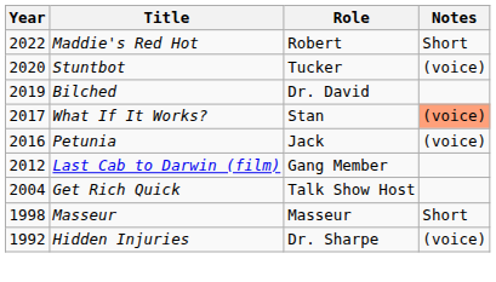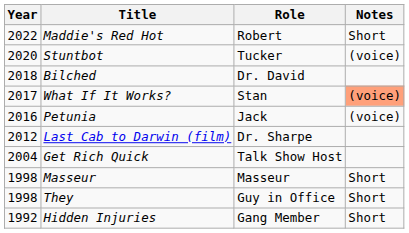 <table class="wikitable">
 <tr>
 <th>Year</th>
 <th>Title</th>
 <th>Role</th>
 <th>Notes</th>
 </tr>
 <tr>
 <td>2022</td>
 <td><em>Maddie's Red Hot</em></td>
 <td>Robert</td>
 <td>Short</td>
 </tr>
 <tr>
 <td>2020</td>
 <td><em>Stuntbot</em></td>
 <td>Tucker</td>
 <td>(voice)</td>
 </tr>
 <tr>
-<td>2019</td>
+<td>2018</td>
 <td><em>Bilched</em></td>
 <td>Dr. David</td>
 <td></td>
 </tr>
 <tr>
 <td>2017</td>
 <td><em>What If It Works?</em></td>
 <td>Stan</td>
 <td style="background: lightsalmon;">(voice)</td>
 </tr>
 <tr>
 <td>2016</td>
 <td><em>Petunia</em></td>
 <td>Jack</td>
 <td>(voice)</td>
 </tr>
 <tr>
 <td>2012</td>
 <td><em><a href='#'>Last Cab to Darwin (film)</a></em></td>
-<td>Gang Member</td>
+<td>Dr. Sharpe</td>
 <td></td>
 </tr>
 <tr>
 <td>2004</td>
 <td><em>Get Rich Quick</em></td>
 <td>Talk Show Host</td>
 <td></td>
 </tr>
 <tr>
 <td>1998</td>
 <td><em>Masseur</em></td>
 <td>Masseur</td>
 <td>Short</td>
 </tr>
 <tr>
+<td>1998</td>
+<td><em>They</em></td>
+<td>Guy in Office</td>
+<td>Short</td>
+</tr>
+<tr>
 <td>1992</td>
 <td><em>Hidden Injuries</em></td>
-<td>Dr. Sharpe</td>
-<td>(voice)</td>
+<td>Gang Member</td>
+<td>Short</td>
 </tr>
 </table>
